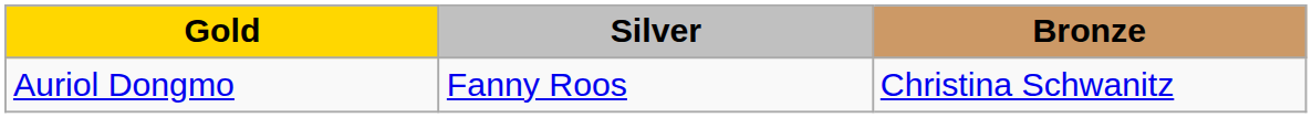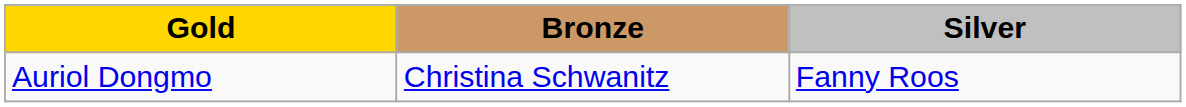 <table class="wikitable" style="text-align:left">
 <tr align="center">
 <td width=200 bgcolor=gold><strong>Gold</strong></td>
+<td width=200 bgcolor=CC9966><strong>Bronze</strong></td>
 <td width=200 bgcolor=silver><strong>Silver</strong></td>
-<td width=200 bgcolor=CC9966><strong>Bronze</strong></td>
 </tr>
 <tr>
 <td><a href='#'>Auriol Dongmo</a><br><em></em></td>
+<td><a href='#'>Christina Schwanitz</a><br><em></em></td>
 <td><a href='#'>Fanny Roos</a><br><em></em></td>
-<td><a href='#'>Christina Schwanitz</a><br><em></em></td>
 </tr>
 </table>
